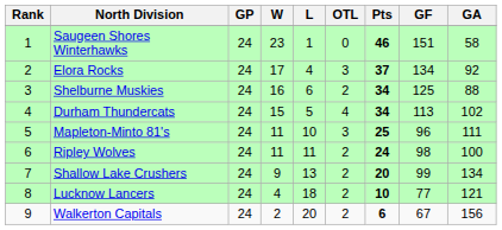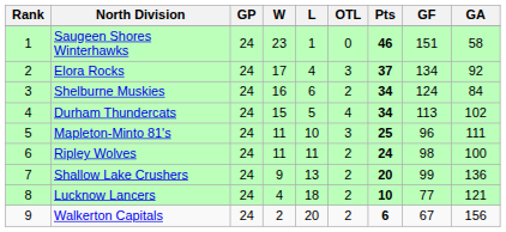 <table class="wikitable" style="text-align:center" width:50em">
 <tr>
 <th bgcolor="#DDDDFF" width="5%">Rank</th>
 <th bgcolor="#DDDDFF" width="27.5%">North Division</th>
 <th bgcolor="#DDDDFF" width="5%">GP</th>
 <th bgcolor="#DDDDFF" width="5%">W</th>
 <th bgcolor="#DDDDFF" width="5%">L</th>
 <th bgcolor="#DDDDFF" width="5%">OTL</th>
 <th bgcolor="#DDDDFF" width="5%">Pts</th>
 <th bgcolor="#DDDDFF" width="7.5%">GF</th>
 <th bgcolor="#DDDDFF" width="7.5%">GA</th>
 </tr>
 <tr>
 </tr>
 <tr bgcolor="#bbffbb">
 <td>1</td>
 <td align=left><a href='#'>Saugeen Shores Winterhawks</a></td>
 <td>24</td>
 <td>23</td>
 <td>1</td>
 <td>0</td>
 <td><strong>46</strong></td>
 <td>151</td>
 <td>58</td>
 </tr>
 <tr bgcolor="#bbffbb">
 <td>2</td>
 <td align=left><a href='#'>Elora Rocks</a></td>
 <td>24</td>
 <td>17</td>
 <td>4</td>
 <td>3</td>
 <td><strong>37</strong></td>
 <td>134</td>
 <td>92</td>
 </tr>
 <tr bgcolor="#bbffbb">
 <td>3</td>
 <td align=left><a href='#'>Shelburne Muskies</a></td>
 <td>24</td>
 <td>16</td>
 <td>6</td>
 <td>2</td>
 <td><strong>34</strong></td>
-<td>125</td>
-<td>88</td>
+<td>124</td>
+<td>84</td>
 </tr>
 <tr bgcolor="#bbffbb">
 <td>4</td>
 <td align=left><a href='#'>Durham Thundercats</a></td>
 <td>24</td>
 <td>15</td>
 <td>5</td>
 <td>4</td>
 <td><strong>34</strong></td>
 <td>113</td>
 <td>102</td>
 </tr>
 <tr bgcolor="#bbffbb">
 <td>5</td>
 <td align=left><a href='#'>Mapleton-Minto 81's</a></td>
 <td>24</td>
 <td>11</td>
 <td>10</td>
 <td>3</td>
 <td><strong>25</strong></td>
 <td>96</td>
 <td>111</td>
 </tr>
 <tr bgcolor="#bbffbb">
 <td>6</td>
 <td align=left><a href='#'>Ripley Wolves</a></td>
 <td>24</td>
 <td>11</td>
 <td>11</td>
 <td>2</td>
 <td><strong>24</strong></td>
 <td>98</td>
 <td>100</td>
 </tr>
 <tr bgcolor="#bbffbb">
 <td>7</td>
 <td align=left><a href='#'>Shallow Lake Crushers</a></td>
 <td>24</td>
 <td>9</td>
 <td>13</td>
 <td>2</td>
 <td><strong>20</strong></td>
 <td>99</td>
-<td>134</td>
+<td>136</td>
 </tr>
 <tr bgcolor="#bbffbb">
 <td>8</td>
 <td align=left><a href='#'>Lucknow Lancers</a></td>
 <td>24</td>
 <td>4</td>
 <td>18</td>
 <td>2</td>
 <td><strong>10</strong></td>
 <td>77</td>
 <td>121</td>
 </tr>
 <tr>
 <td>9</td>
 <td align=left><a href='#'>Walkerton Capitals</a></td>
 <td>24</td>
 <td>2</td>
 <td>20</td>
 <td>2</td>
 <td><strong>6</strong></td>
 <td>67</td>
 <td>156</td>
 </tr>
 </table>
